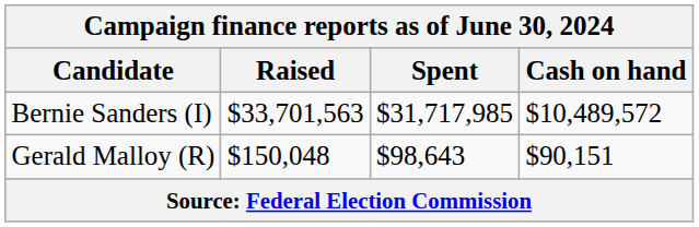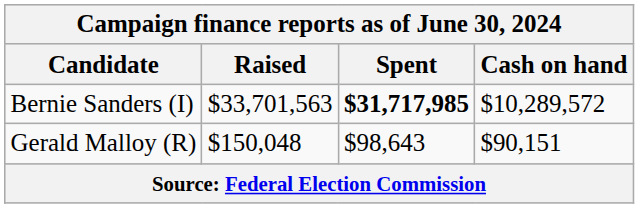 <table class="wikitable sortable">
 <tr>
 <th colspan=4>Campaign finance reports as of June 30, 2024</th>
 </tr>
 <tr style="text-align:center;">
 <th>Candidate</th>
 <th>Raised</th>
 <th>Spent</th>
 <th>Cash on hand</th>
 </tr>
 <tr>
 <td>Bernie Sanders (I)</td>
 <td>$33,701,563</td>
-<td>$31,717,985</td>
-<td>$10,489,572</td>
+<td><strong>$31,717,985</strong></td>
+<td>$10,289,572</td>
 </tr>
 <tr>
 <td>Gerald Malloy (R)</td>
 <td>$150,048</td>
 <td>$98,643</td>
 <td>$90,151</td>
 </tr>
 <tr>
 <th colspan="4"><small>Source: <a href='#'>Federal Election Commission</a></small></th>
 </tr>
 </table>
